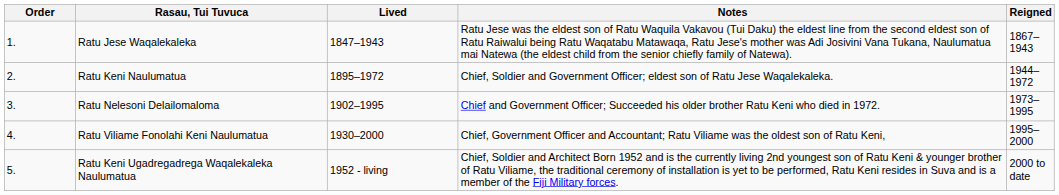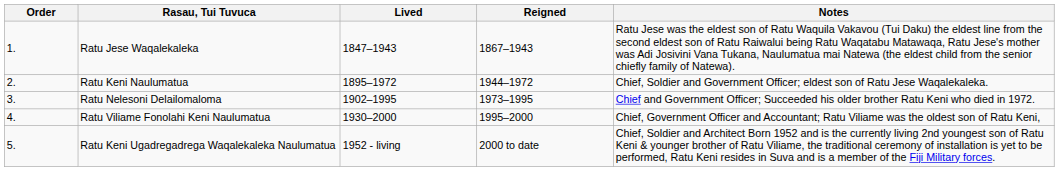 <table class="wikitable">
 <tr>
 <th style="width:7%;">Order</th>
 <th style="width:25%;">Rasau, Tui Tuvuca</th>
 <th style="width:13%;">Lived</th>
+<th style="width:13%;">Reigned</th>
 <th style="width:100%;">Notes</th>
-<th style="width:13%;">Reigned</th>
 </tr>
 <tr>
 <td>1.</td>
 <td>Ratu Jese Waqalekaleka</td>
 <td>1847–1943</td>
+<td>1867–1943</td>
 <td>Ratu Jese was the eldest son of Ratu Waquila Vakavou (Tui Daku) the eldest line from the second eldest son of Ratu Raiwalui being Ratu Waqatabu Matawaqa, Ratu Jese's mother was Adi Josivini Vana Tukana, Naulumatua mai Natewa (the eldest child from the senior chiefly family of Natewa).</td>
-<td>1867–1943</td>
 </tr>
 <tr>
 <td>2.</td>
 <td>Ratu Keni Naulumatua</td>
 <td>1895–1972</td>
+<td>1944–1972</td>
 <td>Chief, Soldier and Government Officer; eldest son of Ratu Jese Waqalekaleka.</td>
-<td>1944–1972</td>
 </tr>
 <tr>
 <td>3.</td>
 <td>Ratu Nelesoni Delailomaloma</td>
 <td>1902–1995</td>
+<td>1973–1995</td>
 <td><a href='#'>Chief</a> and Government Officer; Succeeded his older brother Ratu Keni who died in 1972.</td>
-<td>1973–1995</td>
 </tr>
 <tr>
 <td>4.</td>
 <td>Ratu Viliame Fonolahi Keni Naulumatua</td>
 <td>1930–2000</td>
+<td>1995–2000</td>
 <td>Chief, Government Officer and Accountant; Ratu Viliame was the oldest son of Ratu Keni,</td>
-<td>1995–2000</td>
 </tr>
 <tr>
 <td>5.</td>
 <td>Ratu Keni Ugadregadrega Waqalekaleka Naulumatua</td>
 <td>1952 - living</td>
+<td>2000 to date</td>
 <td>Chief, Soldier and Architect Born 1952 and is the currently living 2nd youngest son of Ratu Keni & younger brother of Ratu Viliame, the traditional ceremony of installation is yet to be performed, Ratu Keni resides in Suva and is a member of the <a href='#'>Fiji Military forces</a>.</td>
-<td>2000 to date</td>
 </tr>
 </table>
